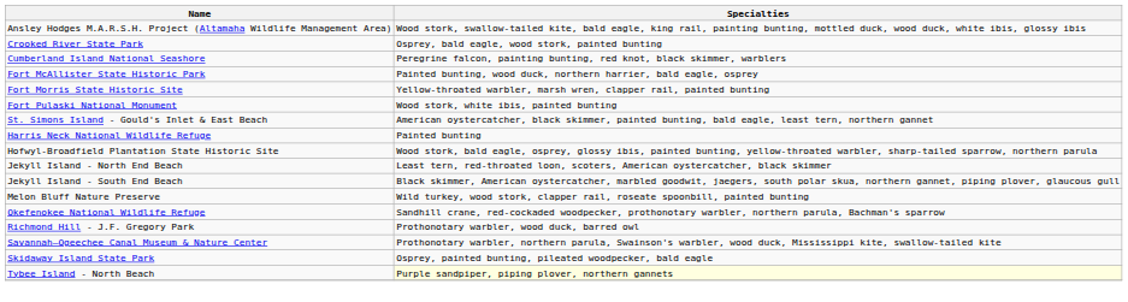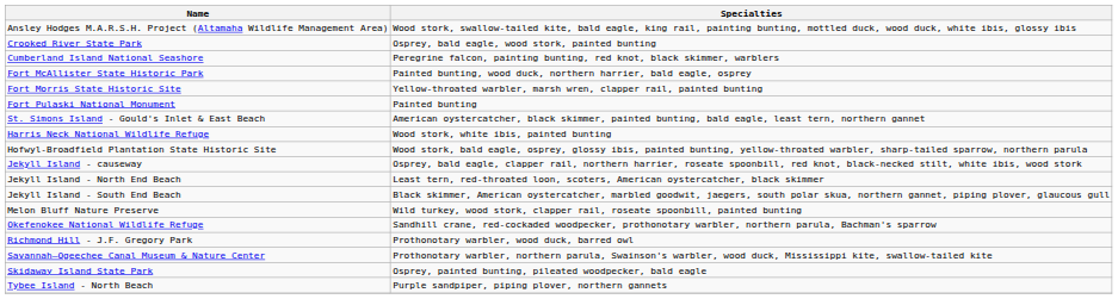 <table class="wikitable sortable">
 <tr>
 <th>Name</th>
 <th>Specialties</th>
 </tr>
 <tr>
 <td>Ansley Hodges M.A.R.S.H. Project (<a href='#'>Altamaha</a> Wildlife Management Area)</td>
 <td>Wood stork, swallow-tailed kite, bald eagle, king rail, painting bunting, mottled duck, wood duck, white ibis, glossy ibis</td>
 </tr>
 <tr>
 <td><a href='#'>Crooked River State Park</a></td>
 <td>Osprey, bald eagle, wood stork, painted bunting</td>
 </tr>
 <tr>
 <td><a href='#'>Cumberland Island National Seashore</a></td>
 <td>Peregrine falcon, painting bunting, red knot, black skimmer, warblers</td>
 </tr>
 <tr>
 <td><a href='#'>Fort McAllister State Historic Park</a></td>
 <td>Painted bunting, wood duck, northern harrier, bald eagle, osprey</td>
 </tr>
 <tr>
 <td><a href='#'>Fort Morris State Historic Site</a></td>
 <td>Yellow-throated warbler, marsh wren, clapper rail, painted bunting</td>
 </tr>
 <tr>
 <td><a href='#'>Fort Pulaski National Monument</a></td>
-<td>Wood stork, white ibis, painted bunting</td>
+<td>Painted bunting</td>
 </tr>
 <tr>
 <td><a href='#'>St. Simons Island</a> - Gould's Inlet & East Beach</td>
 <td>American oystercatcher, black skimmer, painted bunting, bald eagle, least tern, northern gannet</td>
 </tr>
 <tr>
 <td><a href='#'>Harris Neck National Wildlife Refuge</a></td>
-<td>Painted bunting</td>
+<td>Wood stork, white ibis, painted bunting</td>
 </tr>
 <tr>
 <td>Hofwyl-Broadfield Plantation State Historic Site</td>
 <td>Wood stork, bald eagle, osprey, glossy ibis, painted bunting, yellow-throated warbler, sharp-tailed sparrow, northern parula</td>
+</tr>
+<tr>
+<td><a href='#'>Jekyll Island</a> - causeway</td>
+<td>Osprey, bald eagle, clapper rail, northern harrier, roseate spoonbill, red knot, black-necked stilt, white ibis, wood stork</td>
 </tr>
 <tr>
 <td>Jekyll Island - North End Beach</td>
 <td>Least tern, red-throated loon, scoters, American oystercatcher, black skimmer</td>
 </tr>
 <tr>
 <td>Jekyll Island - South End Beach</td>
 <td>Black skimmer, American oystercatcher, marbled goodwit, jaegers, south polar skua, northern gannet, piping plover, glaucous gull</td>
 </tr>
 <tr>
 <td>Melon Bluff Nature Preserve</td>
 <td>Wild turkey, wood stork, clapper rail, roseate spoonbill, painted bunting</td>
 </tr>
 <tr>
 <td><a href='#'>Okefenokee National Wildlife Refuge</a></td>
 <td>Sandhill crane, red-cockaded woodpecker, prothonotary warbler, northern parula, Bachman's sparrow</td>
 </tr>
 <tr>
 <td><a href='#'>Richmond Hill</a> - J.F. Gregory Park</td>
 <td>Prothonotary warbler, wood duck, barred owl</td>
 </tr>
 <tr>
 <td><a href='#'>Savannah–Ogeechee Canal Museum & Nature Center</a></td>
 <td>Prothonotary warbler, northern parula, Swainson's warbler, wood duck, Mississippi kite, swallow-tailed kite</td>
 </tr>
 <tr>
 <td><a href='#'>Skidaway Island State Park</a></td>
 <td>Osprey, painted bunting, pileated woodpecker, bald eagle</td>
 </tr>
 <tr>
 <td><a href='#'>Tybee Island</a> - North Beach</td>
-<td style="background: lightyellow;">Purple sandpiper, piping plover, northern gannets</td>
+<td>Purple sandpiper, piping plover, northern gannets</td>
 </tr>
 <tr>
 </tr>
 </table>
